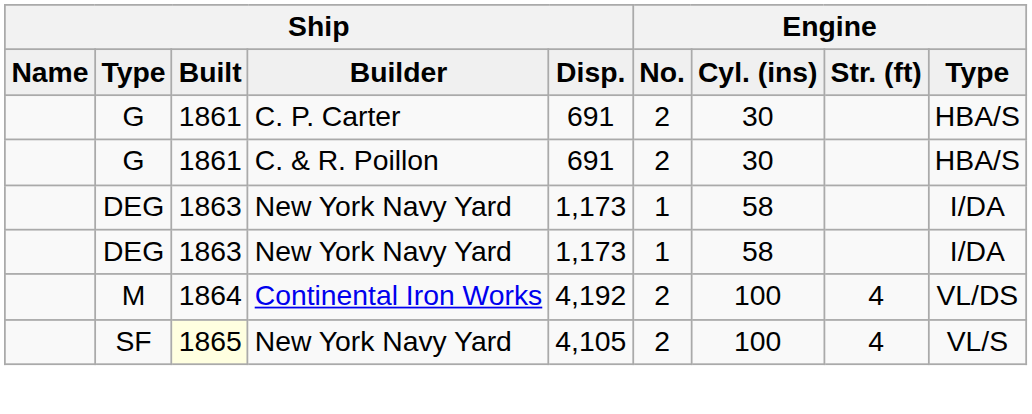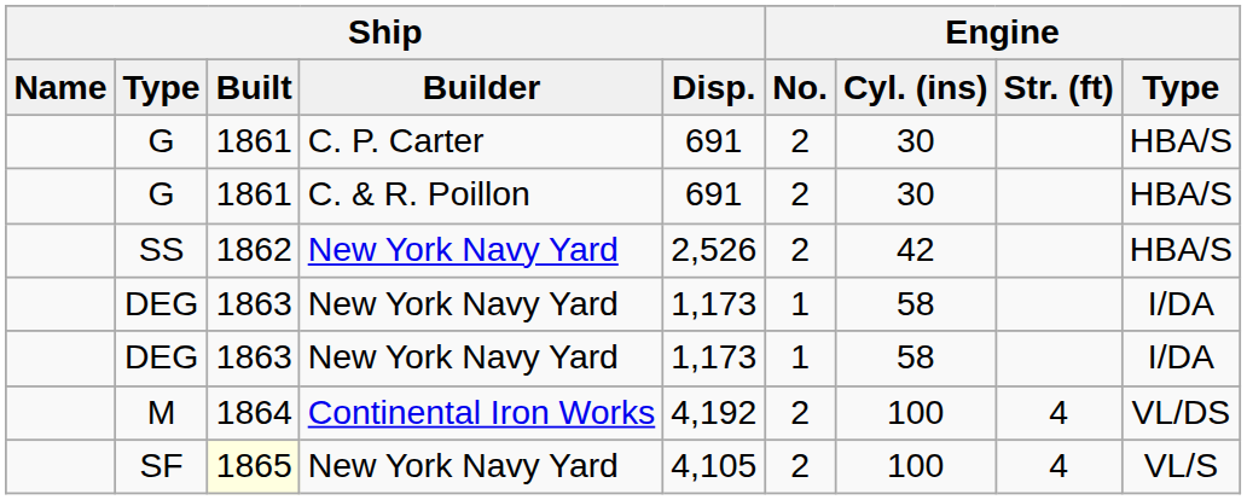 <table class="wikitable">
 <tr>
 <th rowspan="1" colspan="5">Ship</th>
 <th rowspan="1" colspan="4">Engine</th>
 </tr>
 <tr bgcolor="f0f0f0">
 <td align="center"><strong>Name</strong></td>
 <td align="center"><strong>Type</strong></td>
 <td align="center"><strong>Built</strong></td>
 <td align="center"><strong>Builder</strong></td>
 <td align="center"><strong>Disp.</strong></td>
 <td align="center"><strong>No.</strong></td>
 <td align="center"><strong>Cyl. (ins)</strong></td>
 <td align="center"><strong>Str. (ft)</strong></td>
 <td align="center"><strong>Type</strong></td>
 </tr>
 <tr align="center">
 <td align="left"></td>
 <td>G</td>
 <td>1861</td>
 <td align="left">C. P. Carter</td>
 <td>691</td>
 <td>2</td>
 <td>30</td>
 <td></td>
 <td>HBA/S</td>
 </tr>
 <tr align="center">
 <td align="left"></td>
 <td>G</td>
 <td>1861</td>
 <td align="left">C. & R. Poillon</td>
 <td>691</td>
 <td>2</td>
 <td>30</td>
+<td></td>
+<td>HBA/S</td>
+</tr>
+<tr align="center">
+<td align="left"></td>
+<td>SS</td>
+<td>1862</td>
+<td align="left"><a href='#'>New York Navy Yard</a></td>
+<td>2,526</td>
+<td>2</td>
+<td>42</td>
 <td></td>
 <td>HBA/S</td>
 </tr>
 <tr align="center">
 <td align="left"></td>
 <td>DEG</td>
 <td>1863</td>
 <td align="left">New York Navy Yard</td>
 <td>1,173</td>
 <td>1</td>
 <td>58</td>
 <td></td>
 <td>I/DA</td>
 </tr>
 <tr align="center">
 <td align="left"></td>
 <td>DEG</td>
 <td>1863</td>
 <td align="left">New York Navy Yard</td>
 <td>1,173</td>
 <td>1</td>
 <td>58</td>
 <td></td>
 <td>I/DA</td>
 </tr>
 <tr align="center">
 <td align="left"></td>
 <td>M</td>
 <td>1864</td>
 <td align="left"><a href='#'>Continental Iron Works</a></td>
 <td>4,192</td>
 <td>2</td>
 <td>100</td>
 <td>4</td>
 <td>VL/DS</td>
 </tr>
 <tr align="center">
 <td align="left"></td>
 <td>SF</td>
 <td style="background: lightyellow;">1865</td>
 <td align="left">New York Navy Yard</td>
 <td>4,105</td>
 <td>2</td>
 <td>100</td>
 <td>4</td>
 <td>VL/S</td>
 </tr>
 </table>
